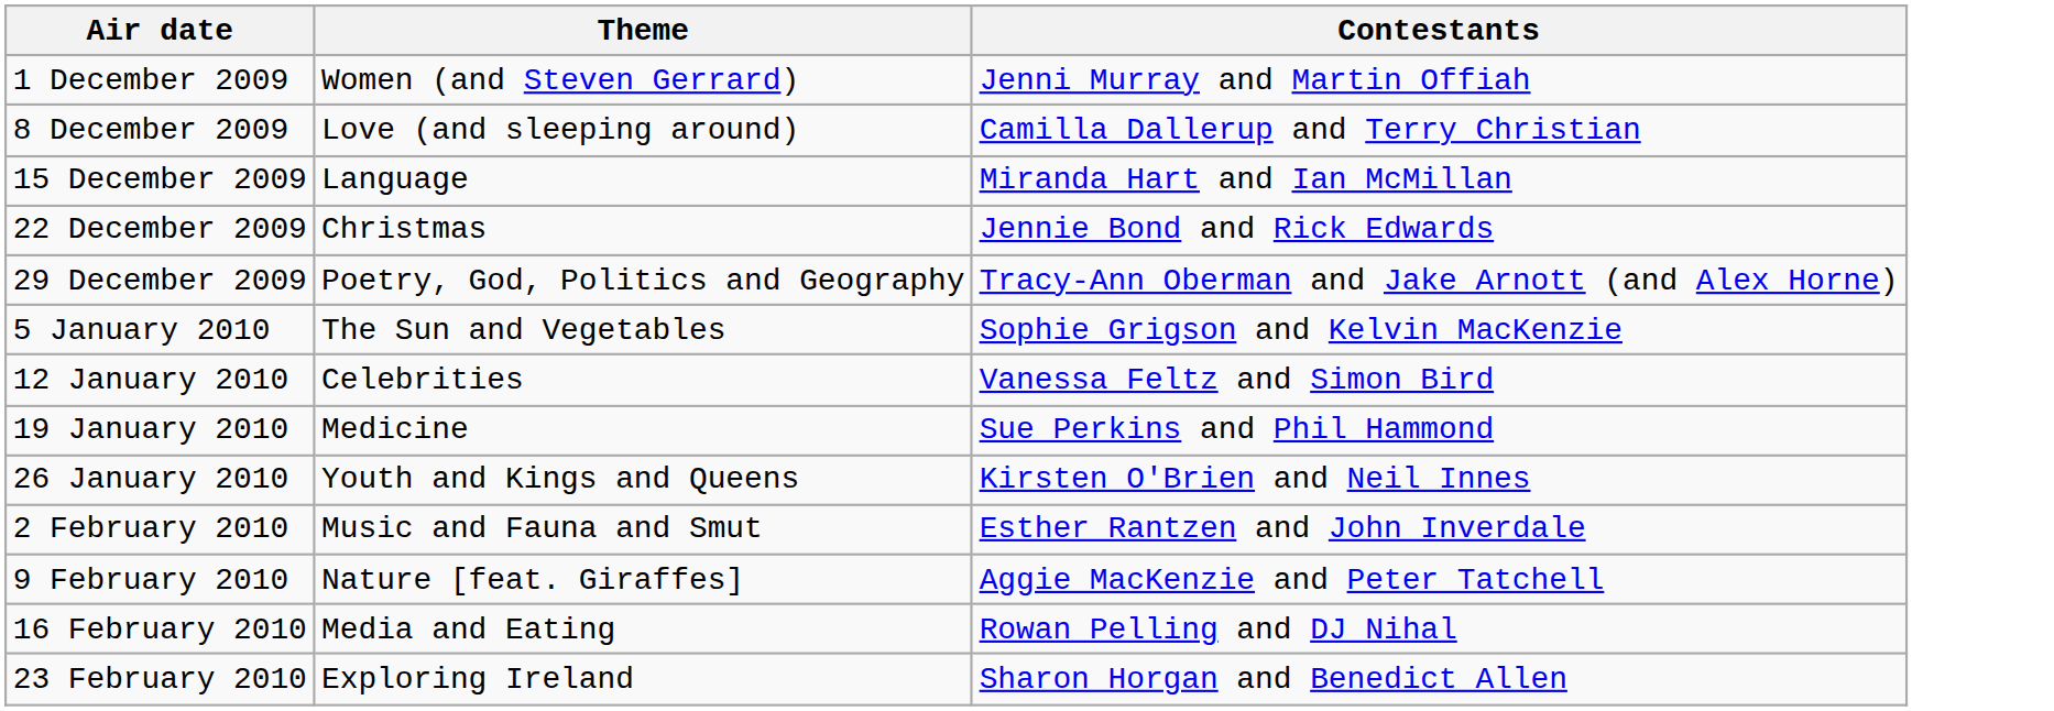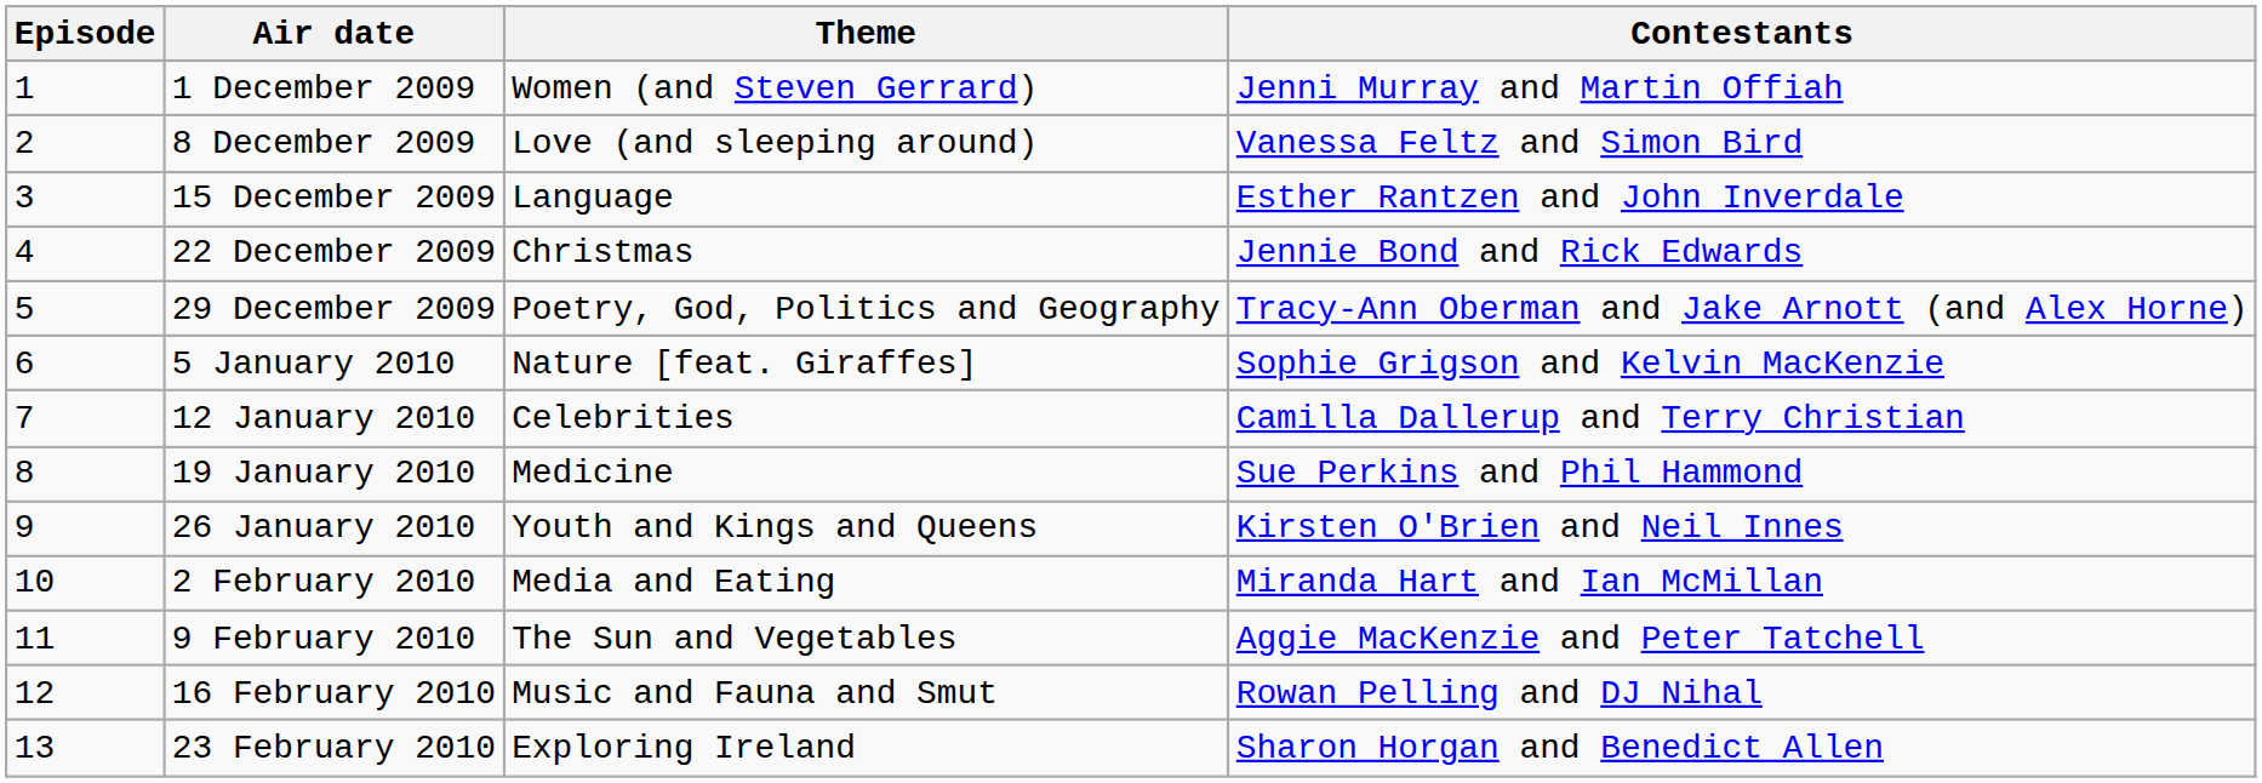 <table class="wikitable">
 <tr>
+<th>Episode</th>
 <th>Air date</th>
 <th>Theme</th>
 <th>Contestants</th>
 </tr>
 <tr>
+<td>1</td>
 <td>1 December 2009</td>
 <td>Women (and <a href='#'>Steven Gerrard</a>)</td>
 <td><a href='#'>Jenni Murray</a> and <a href='#'>Martin Offiah</a></td>
 </tr>
 <tr>
+<td>2</td>
 <td>8 December 2009</td>
 <td>Love (and sleeping around)</td>
-<td><a href='#'>Camilla Dallerup</a> and <a href='#'>Terry Christian</a></td>
+<td><a href='#'>Vanessa Feltz</a> and <a href='#'>Simon Bird</a></td>
 </tr>
 <tr>
+<td>3</td>
 <td>15 December 2009</td>
 <td>Language</td>
-<td><a href='#'>Miranda Hart</a> and <a href='#'>Ian McMillan</a></td>
+<td><a href='#'>Esther Rantzen</a> and <a href='#'>John Inverdale</a></td>
 </tr>
 <tr>
+<td>4</td>
 <td>22 December 2009</td>
 <td>Christmas</td>
 <td><a href='#'>Jennie Bond</a> and <a href='#'>Rick Edwards</a></td>
 </tr>
 <tr>
+<td>5</td>
 <td>29 December 2009</td>
 <td>Poetry, God, Politics and Geography</td>
 <td><a href='#'>Tracy-Ann Oberman</a> and <a href='#'>Jake Arnott</a> (and <a href='#'>Alex Horne</a>)</td>
 </tr>
 <tr>
+<td>6</td>
 <td>5 January 2010</td>
-<td>The Sun and Vegetables</td>
+<td>Nature [feat. Giraffes]</td>
 <td><a href='#'>Sophie Grigson</a> and <a href='#'>Kelvin MacKenzie</a></td>
 </tr>
 <tr>
+<td>7</td>
 <td>12 January 2010</td>
 <td>Celebrities</td>
-<td><a href='#'>Vanessa Feltz</a> and <a href='#'>Simon Bird</a></td>
+<td><a href='#'>Camilla Dallerup</a> and <a href='#'>Terry Christian</a></td>
 </tr>
 <tr>
+<td>8</td>
 <td>19 January 2010</td>
 <td>Medicine</td>
 <td><a href='#'>Sue Perkins</a> and <a href='#'>Phil Hammond</a></td>
 </tr>
 <tr>
+<td>9</td>
 <td>26 January 2010</td>
 <td>Youth and Kings and Queens</td>
 <td><a href='#'>Kirsten O'Brien</a> and <a href='#'>Neil Innes</a></td>
 </tr>
 <tr>
+<td>10</td>
 <td>2 February 2010</td>
-<td>Music and Fauna and Smut</td>
-<td><a href='#'>Esther Rantzen</a> and <a href='#'>John Inverdale</a></td>
+<td>Media and Eating</td>
+<td><a href='#'>Miranda Hart</a> and <a href='#'>Ian McMillan</a></td>
 </tr>
 <tr>
+<td>11</td>
 <td>9 February 2010</td>
-<td>Nature [feat. Giraffes]</td>
+<td>The Sun and Vegetables</td>
 <td><a href='#'>Aggie MacKenzie</a> and <a href='#'>Peter Tatchell</a></td>
 </tr>
 <tr>
+<td>12</td>
 <td>16 February 2010</td>
-<td>Media and Eating</td>
+<td>Music and Fauna and Smut</td>
 <td><a href='#'>Rowan Pelling</a> and <a href='#'>DJ Nihal</a></td>
 </tr>
 <tr>
+<td>13</td>
 <td>23 February 2010</td>
 <td>Exploring Ireland</td>
 <td><a href='#'>Sharon Horgan</a> and <a href='#'>Benedict Allen</a></td>
 </tr>
 </table>
